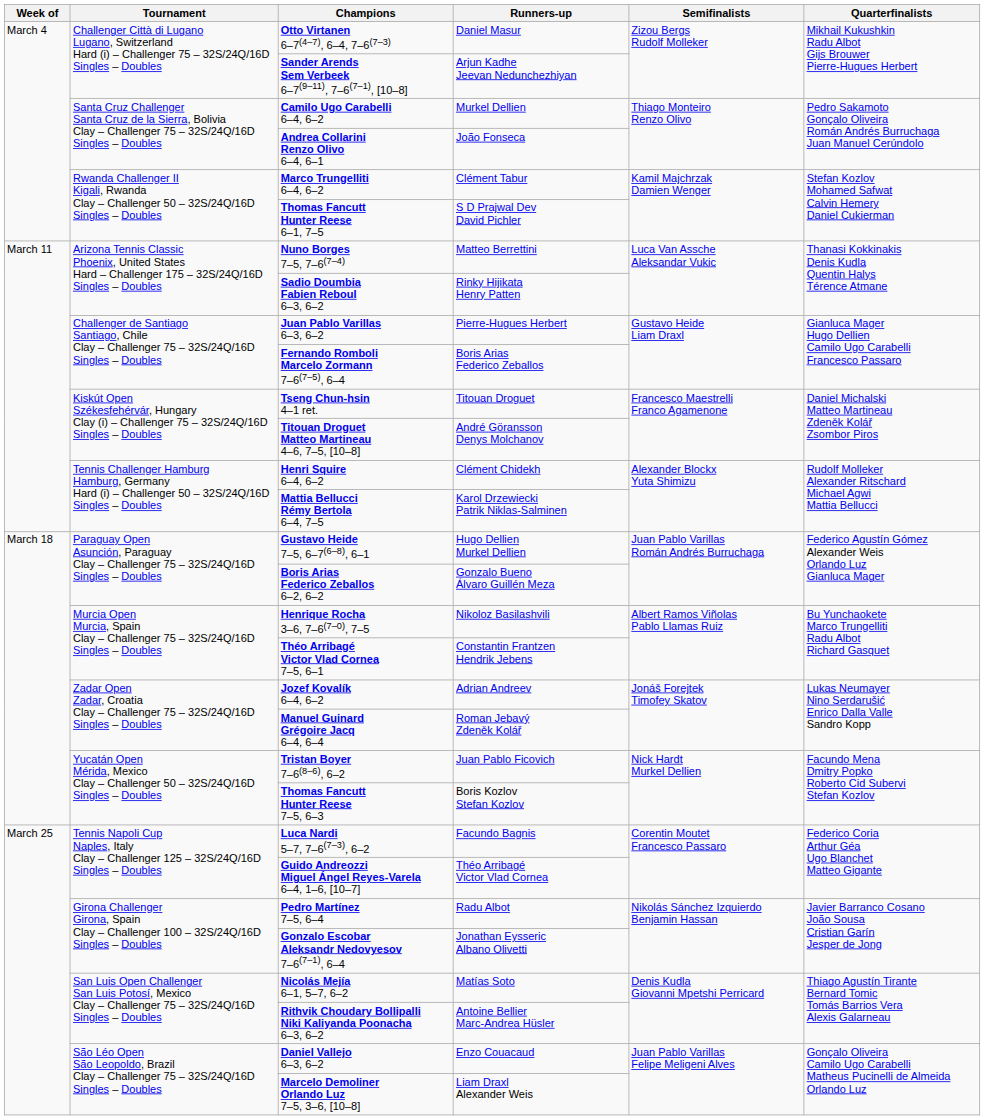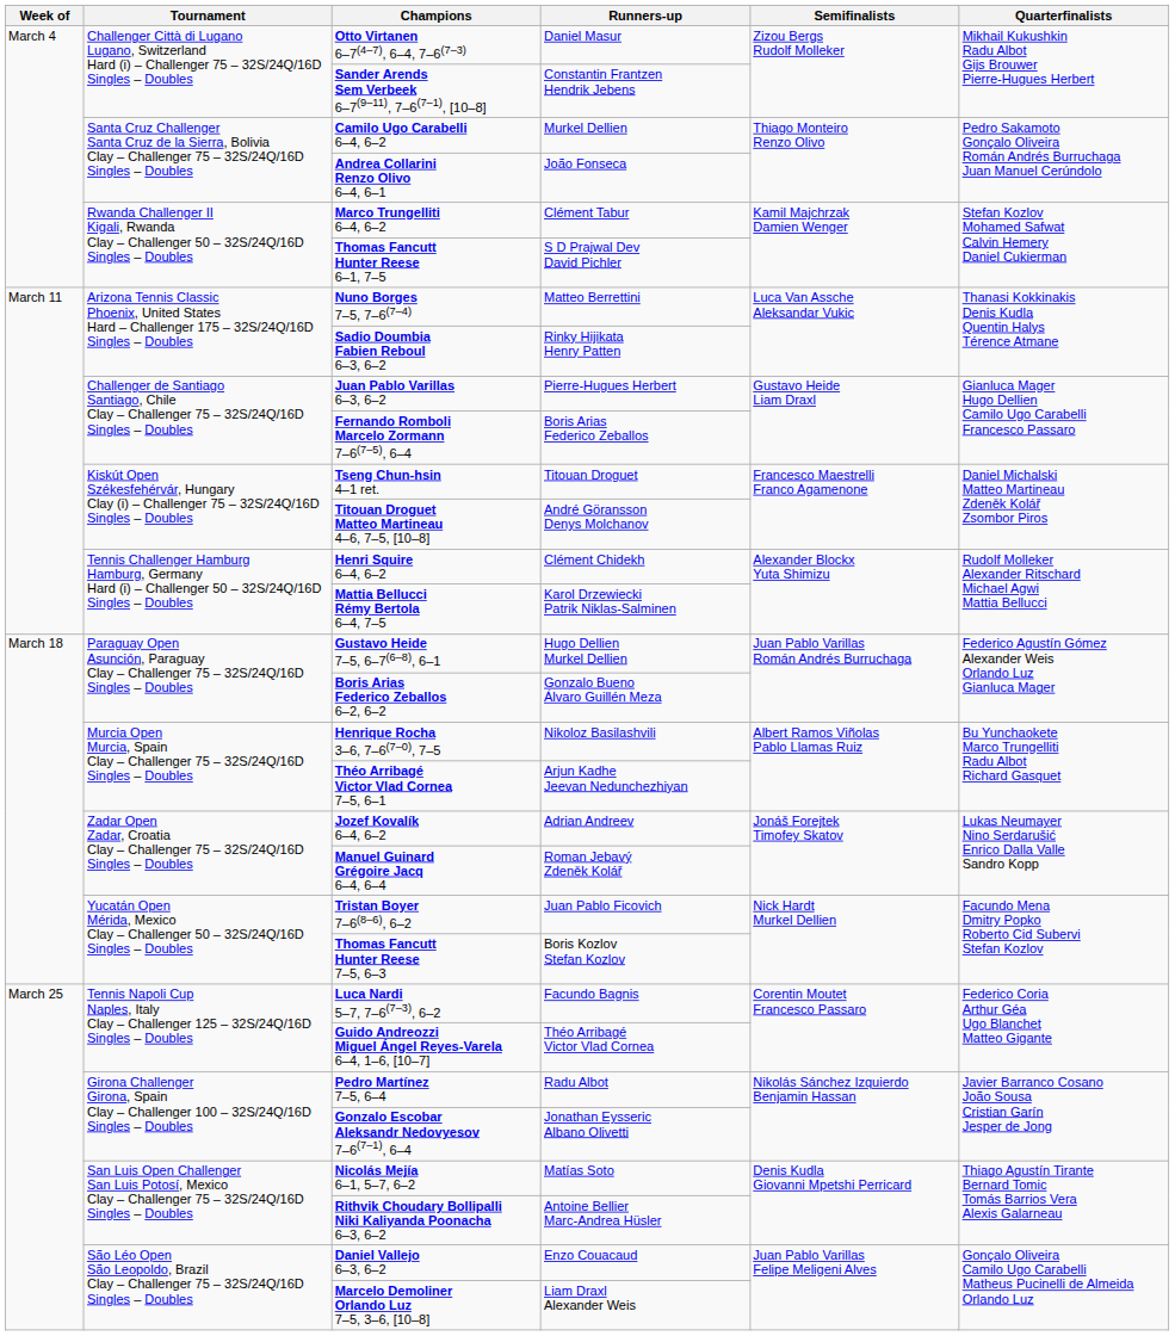 <table class="wikitable" style="font-size:85%;">
 <tr>
 <th width="75">Week of</th>
 <th width="250">Tournament</th>
 <th width="210">Champions</th>
 <th width="210">Runners-up</th>
 <th width="210">Semifinalists</th>
 <th width="210">Quarterfinalists</th>
 </tr>
 <tr valign=top>
 <td rowspan=6>March 4</td>
 <td rowspan=2><a href='#'>Challenger Città di Lugano</a><br><a href='#'>Lugano</a>, Switzerland <br> Hard (i) – Challenger 75 – 32S/24Q/16D<br><a href='#'>Singles</a> – <a href='#'>Doubles</a></td>
 <td> <strong><a href='#'>Otto Virtanen</a></strong><br>6–7<sup>(4–7)</sup>, 6–4, 7–6<sup>(7–3)</sup></td>
 <td> <a href='#'>Daniel Masur</a></td>
 <td rowspan=2> <a href='#'>Zizou Bergs</a> <br>  <a href='#'>Rudolf Molleker</a></td>
 <td rowspan=2> <a href='#'>Mikhail Kukushkin</a> <br> <a href='#'>Radu Albot</a> <br> <a href='#'>Gijs Brouwer</a> <br>  <a href='#'>Pierre-Hugues Herbert</a></td>
 </tr>
 <tr valign=top>
 <td> <strong><a href='#'>Sander Arends</a></strong><br> <strong><a href='#'>Sem Verbeek</a></strong><br>6–7<sup>(9–11)</sup>, 7–6<sup>(7–1)</sup>, [10–8]</td>
-<td> <a href='#'>Arjun Kadhe</a><br> <a href='#'>Jeevan Nedunchezhiyan</a></td>
+<td> <a href='#'>Constantin Frantzen</a><br> <a href='#'>Hendrik Jebens</a></td>
 </tr>
 <tr valign=top>
 <td rowspan=2><a href='#'>Santa Cruz Challenger</a><br><a href='#'>Santa Cruz de la Sierra</a>, Bolivia <br> Clay – Challenger 75 – 32S/24Q/16D<br><a href='#'>Singles</a> – <a href='#'>Doubles</a></td>
 <td> <strong><a href='#'>Camilo Ugo Carabelli</a></strong><br>6–4, 6–2</td>
 <td> <a href='#'>Murkel Dellien</a></td>
 <td rowspan=2> <a href='#'>Thiago Monteiro</a> <br>  <a href='#'>Renzo Olivo</a></td>
 <td rowspan=2> <a href='#'>Pedro Sakamoto</a> <br> <a href='#'>Gonçalo Oliveira</a> <br> <a href='#'>Román Andrés Burruchaga</a> <br>  <a href='#'>Juan Manuel Cerúndolo</a></td>
 </tr>
 <tr valign=top>
 <td> <strong><a href='#'>Andrea Collarini</a></strong><br> <strong><a href='#'>Renzo Olivo</a></strong><br>6–4, 6–1</td>
 <td> <a href='#'>João Fonseca</a></td>
 </tr>
 <tr valign=top>
 <td rowspan=2><a href='#'>Rwanda Challenger II</a><br><a href='#'>Kigali</a>, Rwanda <br> Clay – Challenger 50 – 32S/24Q/16D<br><a href='#'>Singles</a> – <a href='#'>Doubles</a></td>
 <td> <strong><a href='#'>Marco Trungelliti</a></strong><br>6–4, 6–2</td>
 <td> <a href='#'>Clément Tabur</a></td>
 <td rowspan=2> <a href='#'>Kamil Majchrzak</a> <br>  <a href='#'>Damien Wenger</a></td>
 <td rowspan=2> <a href='#'>Stefan Kozlov</a> <br> <a href='#'>Mohamed Safwat</a> <br>  <a href='#'>Calvin Hemery</a> <br>  <a href='#'>Daniel Cukierman</a></td>
 </tr>
 <tr valign=top>
 <td> <strong><a href='#'>Thomas Fancutt</a></strong><br> <strong><a href='#'>Hunter Reese</a></strong><br>6–1, 7–5</td>
 <td> <a href='#'>S D Prajwal Dev</a><br> <a href='#'>David Pichler</a></td>
 </tr>
 <tr valign=top>
 <td rowspan=8>March 11</td>
 <td rowspan=2><a href='#'>Arizona Tennis Classic</a><br><a href='#'>Phoenix</a>, United States <br> Hard – Challenger 175 – 32S/24Q/16D<br><a href='#'>Singles</a> – <a href='#'>Doubles</a></td>
 <td> <strong><a href='#'>Nuno Borges</a></strong><br>7–5, 7–6<sup>(7–4)</sup></td>
 <td> <a href='#'>Matteo Berrettini</a></td>
 <td rowspan=2> <a href='#'>Luca Van Assche</a> <br>  <a href='#'>Aleksandar Vukic</a></td>
 <td rowspan=2> <a href='#'>Thanasi Kokkinakis</a> <br>  <a href='#'>Denis Kudla</a> <br> <a href='#'>Quentin Halys</a> <br>  <a href='#'>Térence Atmane</a></td>
 </tr>
 <tr valign=top>
 <td> <strong><a href='#'>Sadio Doumbia</a></strong><br> <strong><a href='#'>Fabien Reboul</a></strong><br>6–3, 6–2</td>
 <td> <a href='#'>Rinky Hijikata</a><br> <a href='#'>Henry Patten</a></td>
 </tr>
 <tr valign=top>
 <td rowspan=2><a href='#'>Challenger de Santiago</a><br><a href='#'>Santiago</a>, Chile <br> Clay – Challenger 75 – 32S/24Q/16D<br><a href='#'>Singles</a> – <a href='#'>Doubles</a></td>
 <td> <strong><a href='#'>Juan Pablo Varillas</a></strong><br>6–3, 6–2</td>
 <td> <a href='#'>Pierre-Hugues Herbert</a></td>
 <td rowspan=2> <a href='#'>Gustavo Heide</a> <br>  <a href='#'>Liam Draxl</a></td>
 <td rowspan=2> <a href='#'>Gianluca Mager</a> <br>  <a href='#'>Hugo Dellien</a> <br> <a href='#'>Camilo Ugo Carabelli</a> <br>  <a href='#'>Francesco Passaro</a></td>
 </tr>
 <tr valign=top>
 <td> <strong><a href='#'>Fernando Romboli</a></strong><br> <strong><a href='#'>Marcelo Zormann</a></strong><br>7–6<sup>(7–5)</sup>, 6–4</td>
 <td> <a href='#'>Boris Arias</a><br> <a href='#'>Federico Zeballos</a></td>
 </tr>
 <tr valign=top>
 <td rowspan=2><a href='#'>Kiskút Open</a><br><a href='#'>Székesfehérvár</a>, Hungary <br> Clay (i) – Challenger 75 – 32S/24Q/16D<br><a href='#'>Singles</a> – <a href='#'>Doubles</a></td>
 <td> <strong><a href='#'>Tseng Chun-hsin</a></strong><br>4–1 ret.</td>
 <td> <a href='#'>Titouan Droguet</a></td>
 <td rowspan=2> <a href='#'>Francesco Maestrelli</a> <br>  <a href='#'>Franco Agamenone</a></td>
 <td rowspan=2> <a href='#'>Daniel Michalski</a> <br>  <a href='#'>Matteo Martineau</a> <br>  <a href='#'>Zdeněk Kolář</a> <br>  <a href='#'>Zsombor Piros</a></td>
 </tr>
 <tr valign=top>
 <td> <strong><a href='#'>Titouan Droguet</a></strong><br> <strong><a href='#'>Matteo Martineau</a></strong><br>4–6, 7–5, [10–8]</td>
 <td> <a href='#'>André Göransson</a><br> <a href='#'>Denys Molchanov</a></td>
 </tr>
 <tr valign=top>
 <td rowspan=2><a href='#'>Tennis Challenger Hamburg</a><br><a href='#'>Hamburg</a>, Germany <br> Hard (i) – Challenger 50 – 32S/24Q/16D<br><a href='#'>Singles</a> – <a href='#'>Doubles</a></td>
 <td> <strong><a href='#'>Henri Squire</a></strong><br>6–4, 6–2</td>
 <td> <a href='#'>Clément Chidekh</a></td>
 <td rowspan=2> <a href='#'>Alexander Blockx</a> <br>  <a href='#'>Yuta Shimizu</a></td>
 <td rowspan=2> <a href='#'>Rudolf Molleker</a> <br> <a href='#'>Alexander Ritschard</a> <br> <a href='#'>Michael Agwi</a> <br>  <a href='#'>Mattia Bellucci</a></td>
 </tr>
 <tr valign=top>
 <td> <strong><a href='#'>Mattia Bellucci</a></strong><br> <strong><a href='#'>Rémy Bertola</a></strong><br>6–4, 7–5</td>
 <td> <a href='#'>Karol Drzewiecki</a><br> <a href='#'>Patrik Niklas-Salminen</a></td>
 </tr>
 <tr valign=top>
 <td rowspan=8>March 18</td>
 <td rowspan=2><a href='#'>Paraguay Open</a><br><a href='#'>Asunción</a>, Paraguay <br> Clay – Challenger 75 – 32S/24Q/16D<br><a href='#'>Singles</a> – <a href='#'>Doubles</a></td>
 <td> <strong><a href='#'>Gustavo Heide</a></strong><br>7–5, 6–7<sup>(6–8)</sup>, 6–1</td>
 <td> <a href='#'>Hugo Dellien</a><br> <a href='#'>Murkel Dellien</a></td>
 <td rowspan=2> <a href='#'>Juan Pablo Varillas</a> <br>  <a href='#'>Román Andrés Burruchaga</a></td>
 <td rowspan=2> <a href='#'>Federico Agustín Gómez</a> <br> Alexander Weis <br> <a href='#'>Orlando Luz</a> <br>  <a href='#'>Gianluca Mager</a></td>
 </tr>
 <tr valign=top>
 <td> <strong><a href='#'>Boris Arias</a></strong><br> <strong><a href='#'>Federico Zeballos</a></strong><br>6–2, 6–2</td>
 <td> <a href='#'>Gonzalo Bueno</a><br> <a href='#'>Álvaro Guillén Meza</a></td>
 </tr>
 <tr valign=top>
 <td rowspan=2><a href='#'>Murcia Open</a><br><a href='#'>Murcia</a>, Spain <br> Clay – Challenger 75 – 32S/24Q/16D<br><a href='#'>Singles</a> – <a href='#'>Doubles</a></td>
 <td> <strong><a href='#'>Henrique Rocha</a></strong><br>3–6, 7–6<sup>(7–0)</sup>, 7–5</td>
 <td> <a href='#'>Nikoloz Basilashvili</a></td>
 <td rowspan=2> <a href='#'>Albert Ramos Viñolas</a> <br>  <a href='#'>Pablo Llamas Ruiz</a></td>
 <td rowspan=2> <a href='#'>Bu Yunchaokete</a> <br>  <a href='#'>Marco Trungelliti</a> <br> <a href='#'>Radu Albot</a> <br>  <a href='#'>Richard Gasquet</a></td>
 </tr>
 <tr valign=top>
 <td> <strong><a href='#'>Théo Arribagé</a></strong><br> <strong><a href='#'>Victor Vlad Cornea</a></strong><br>7–5, 6–1</td>
-<td> <a href='#'>Constantin Frantzen</a><br> <a href='#'>Hendrik Jebens</a></td>
+<td> <a href='#'>Arjun Kadhe</a><br> <a href='#'>Jeevan Nedunchezhiyan</a></td>
 </tr>
 <tr valign=top>
 <td rowspan=2><a href='#'>Zadar Open</a><br><a href='#'>Zadar</a>, Croatia <br> Clay – Challenger 75 – 32S/24Q/16D<br><a href='#'>Singles</a> – <a href='#'>Doubles</a></td>
 <td> <strong><a href='#'>Jozef Kovalík</a></strong><br>6–4, 6–2</td>
 <td> <a href='#'>Adrian Andreev</a></td>
 <td rowspan=2> <a href='#'>Jonáš Forejtek</a> <br>  <a href='#'>Timofey Skatov</a></td>
 <td rowspan=2> <a href='#'>Lukas Neumayer</a> <br>  <a href='#'>Nino Serdarušić</a> <br> <a href='#'>Enrico Dalla Valle</a> <br>  Sandro Kopp</td>
 </tr>
 <tr valign=top>
 <td> <strong><a href='#'>Manuel Guinard</a></strong><br> <strong><a href='#'>Grégoire Jacq</a></strong><br>6–4, 6–4</td>
 <td> <a href='#'>Roman Jebavý</a><br> <a href='#'>Zdeněk Kolář</a></td>
 </tr>
 <tr valign=top>
 <td rowspan=2><a href='#'>Yucatán Open</a><br><a href='#'>Mérida</a>, Mexico <br> Clay – Challenger 50 – 32S/24Q/16D<br><a href='#'>Singles</a> – <a href='#'>Doubles</a></td>
 <td> <strong><a href='#'>Tristan Boyer</a></strong><br>7–6<sup>(8–6)</sup>, 6–2</td>
 <td> <a href='#'>Juan Pablo Ficovich</a></td>
 <td rowspan=2> <a href='#'>Nick Hardt</a><br>  <a href='#'>Murkel Dellien</a></td>
 <td rowspan=2> <a href='#'>Facundo Mena</a> <br>  <a href='#'>Dmitry Popko</a> <br> <a href='#'>Roberto Cid Subervi</a> <br>  <a href='#'>Stefan Kozlov</a></td>
 </tr>
 <tr valign=top>
 <td> <strong><a href='#'>Thomas Fancutt</a></strong><br> <strong><a href='#'>Hunter Reese</a></strong><br>7–5, 6–3</td>
 <td> Boris Kozlov<br> <a href='#'>Stefan Kozlov</a></td>
 </tr>
 <tr valign=top>
 <td rowspan=8>March 25</td>
 <td rowspan=2><a href='#'>Tennis Napoli Cup</a><br><a href='#'>Naples</a>, Italy <br> Clay – Challenger 125 – 32S/24Q/16D<br><a href='#'>Singles</a> – <a href='#'>Doubles</a></td>
 <td> <strong><a href='#'>Luca Nardi</a></strong><br>5–7, 7–6<sup>(7–3)</sup>, 6–2</td>
 <td> <a href='#'>Facundo Bagnis</a></td>
 <td rowspan=2> <a href='#'>Corentin Moutet</a> <br>  <a href='#'>Francesco Passaro</a></td>
 <td rowspan=2> <a href='#'>Federico Coria</a> <br> <a href='#'>Arthur Géa</a> <br> <a href='#'>Ugo Blanchet</a> <br>  <a href='#'>Matteo Gigante</a></td>
 </tr>
 <tr valign=top>
 <td> <strong><a href='#'>Guido Andreozzi</a></strong><br> <strong><a href='#'>Miguel Ángel Reyes-Varela</a></strong><br>6–4, 1–6, [10–7]</td>
 <td> <a href='#'>Théo Arribagé</a><br> <a href='#'>Victor Vlad Cornea</a></td>
 </tr>
 <tr valign=top>
 <td rowspan=2><a href='#'>Girona Challenger</a><br><a href='#'>Girona</a>, Spain <br> Clay – Challenger 100 – 32S/24Q/16D<br><a href='#'>Singles</a> – <a href='#'>Doubles</a></td>
 <td> <strong><a href='#'>Pedro Martínez</a></strong><br>7–5, 6–4</td>
 <td> <a href='#'>Radu Albot</a></td>
 <td rowspan=2> <a href='#'>Nikolás Sánchez Izquierdo</a> <br>  <a href='#'>Benjamin Hassan</a></td>
 <td rowspan=2> <a href='#'>Javier Barranco Cosano</a> <br>  <a href='#'>João Sousa</a> <br>  <a href='#'>Cristian Garín</a> <br>  <a href='#'>Jesper de Jong</a></td>
 </tr>
 <tr valign=top>
 <td> <strong><a href='#'>Gonzalo Escobar</a></strong><br> <strong><a href='#'>Aleksandr Nedovyesov</a></strong><br>7–6<sup>(7–1)</sup>, 6–4</td>
 <td> <a href='#'>Jonathan Eysseric</a><br> <a href='#'>Albano Olivetti</a></td>
 </tr>
 <tr valign=top>
 <td rowspan=2><a href='#'>San Luis Open Challenger</a><br><a href='#'>San Luis Potosí</a>, Mexico <br> Clay – Challenger 75 – 32S/24Q/16D<br><a href='#'>Singles</a> – <a href='#'>Doubles</a></td>
 <td> <strong><a href='#'>Nicolás Mejía</a></strong><br>6–1, 5–7, 6–2</td>
 <td> <a href='#'>Matías Soto</a></td>
 <td rowspan=2> <a href='#'>Denis Kudla</a> <br>  <a href='#'>Giovanni Mpetshi Perricard</a></td>
 <td rowspan=2> <a href='#'>Thiago Agustín Tirante</a> <br> <a href='#'>Bernard Tomic</a> <br>  <a href='#'>Tomás Barrios Vera</a> <br>  <a href='#'>Alexis Galarneau</a></td>
 </tr>
 <tr valign=top>
 <td> <strong><a href='#'>Rithvik Choudary Bollipalli</a></strong><br> <strong><a href='#'>Niki Kaliyanda Poonacha</a></strong><br>6–3, 6–2</td>
 <td> <a href='#'>Antoine Bellier</a><br> <a href='#'>Marc-Andrea Hüsler</a></td>
 </tr>
 <tr valign=top>
 <td rowspan=2><a href='#'>São Léo Open</a><br><a href='#'>São Leopoldo</a>, Brazil <br> Clay – Challenger 75 – 32S/24Q/16D<br><a href='#'>Singles</a> – <a href='#'>Doubles</a></td>
 <td> <strong><a href='#'>Daniel Vallejo</a></strong><br>6–3, 6–2</td>
 <td> <a href='#'>Enzo Couacaud</a></td>
 <td rowspan=2> <a href='#'>Juan Pablo Varillas</a> <br>  <a href='#'>Felipe Meligeni Alves</a></td>
 <td rowspan=2> <a href='#'>Gonçalo Oliveira</a> <br> <a href='#'>Camilo Ugo Carabelli</a> <br> <a href='#'>Matheus Pucinelli de Almeida</a> <br>  <a href='#'>Orlando Luz</a></td>
 </tr>
 <tr valign=top>
 <td> <strong><a href='#'>Marcelo Demoliner</a></strong><br> <strong><a href='#'>Orlando Luz</a></strong><br>7–5, 3–6, [10–8]</td>
 <td> <a href='#'>Liam Draxl</a><br> Alexander Weis</td>
 </tr>
 </table>
